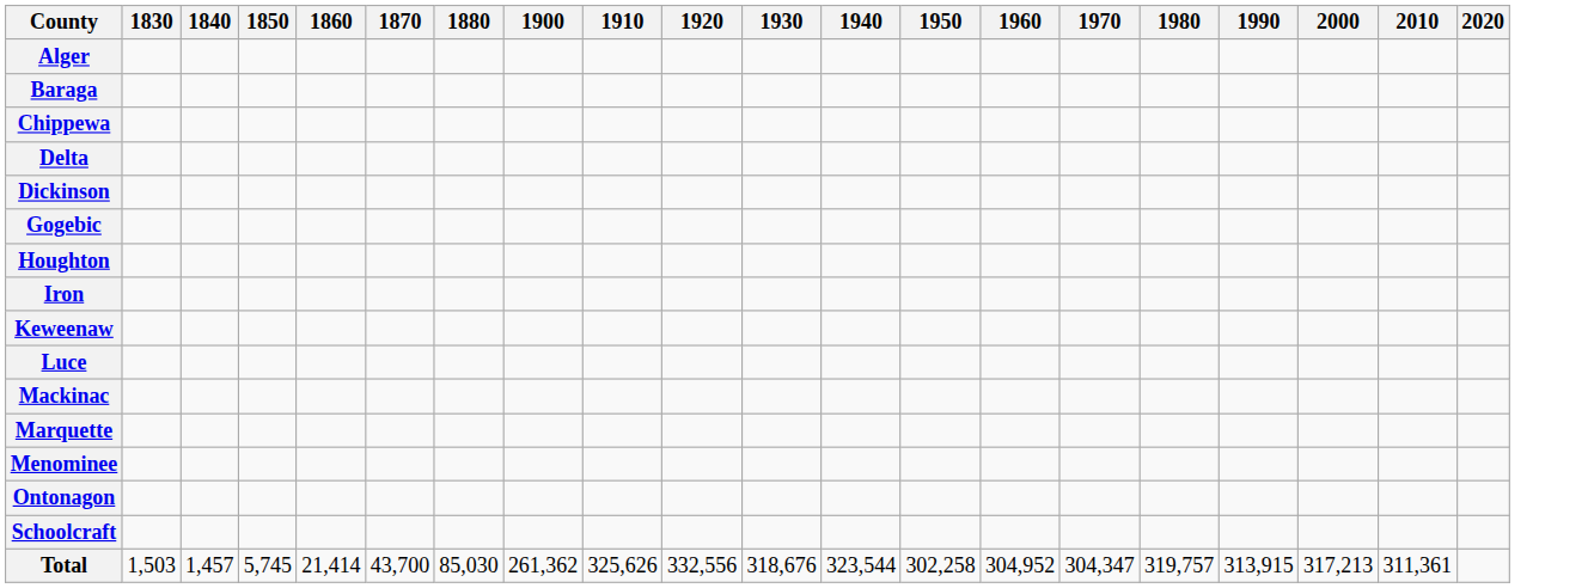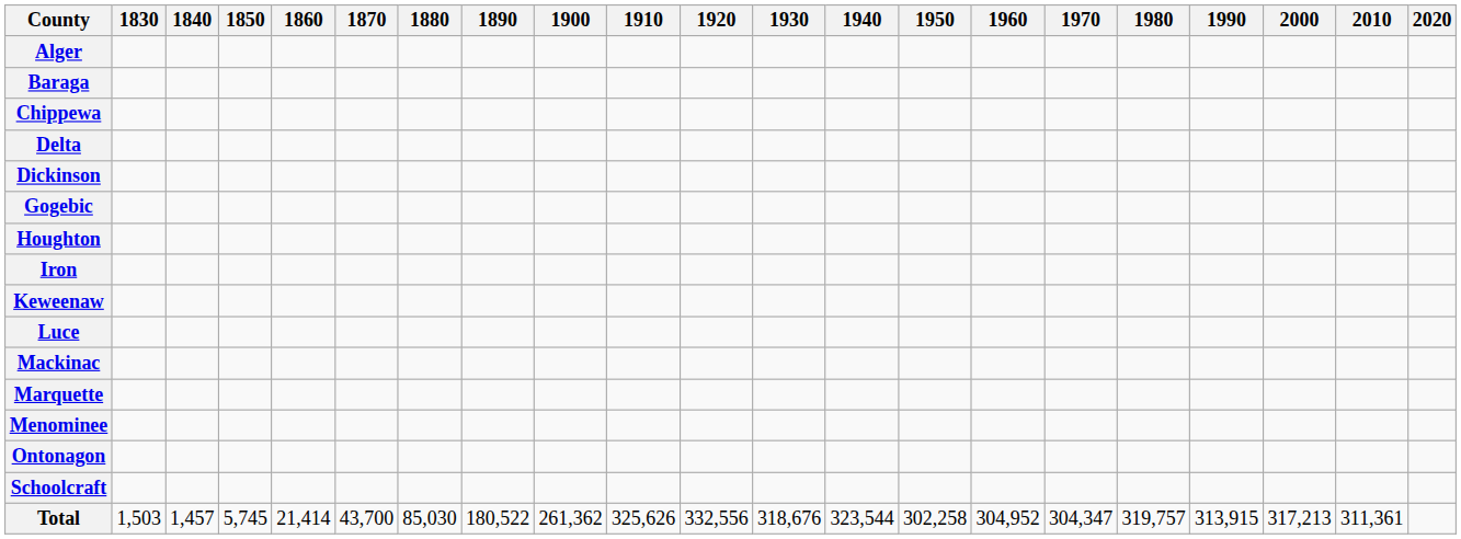 <table class="wikitable plainrowheaders sortable" style="text-align: right; white-space: nowrap;">
 <tr>
 <th scope="col">County</th>
 <th scope="col">1830</th>
 <th scope="col">1840</th>
 <th scope="col">1850</th>
 <th scope="col">1860</th>
 <th scope="col">1870</th>
 <th scope="col">1880</th>
+<th scope="col">1890</th>
 <th scope="col">1900</th>
 <th scope="col">1910</th>
 <th scope="col">1920</th>
 <th scope="col">1930</th>
 <th scope="col">1940</th>
 <th scope="col">1950</th>
 <th scope="col">1960</th>
 <th scope="col">1970</th>
 <th scope="col">1980</th>
 <th scope="col">1990</th>
 <th scope="col">2000</th>
 <th scope="col">2010</th>
 <th>2020</th>
 </tr>
 <tr>
 <th scope="row"><a href='#'>Alger</a></th>
+<td></td>
 <td></td>
 <td></td>
 <td></td>
 <td></td>
 <td></td>
 <td></td>
 <td></td>
 <td></td>
 <td></td>
 <td></td>
 <td></td>
 <td></td>
 <td></td>
 <td></td>
 <td></td>
 <td></td>
 <td></td>
 <td></td>
 <td></td>
 </tr>
 <tr>
 <th scope="row"><a href='#'>Baraga</a></th>
 <td></td>
 <td></td>
 <td></td>
 <td></td>
 <td></td>
 <td></td>
 <td></td>
 <td></td>
 <td></td>
 <td></td>
 <td></td>
 <td></td>
 <td></td>
 <td></td>
 <td></td>
 <td></td>
 <td></td>
 <td></td>
 <td></td>
+<td></td>
 </tr>
 <tr>
 <th scope="row"><a href='#'>Chippewa</a></th>
+<td></td>
 <td></td>
 <td></td>
 <td></td>
 <td></td>
 <td></td>
 <td></td>
 <td></td>
 <td></td>
 <td></td>
 <td></td>
 <td></td>
 <td></td>
 <td></td>
 <td></td>
 <td></td>
 <td></td>
 <td></td>
 <td></td>
 <td></td>
 </tr>
 <tr>
 <th scope="row"><a href='#'>Delta</a></th>
 <td></td>
 <td></td>
 <td></td>
 <td></td>
 <td></td>
 <td></td>
 <td></td>
 <td></td>
 <td></td>
 <td></td>
 <td></td>
 <td></td>
 <td></td>
 <td></td>
 <td></td>
 <td></td>
 <td></td>
 <td></td>
 <td></td>
+<td></td>
 </tr>
 <tr>
 <th scope="row"><a href='#'>Dickinson</a></th>
+<td></td>
 <td></td>
 <td></td>
 <td></td>
 <td></td>
 <td></td>
 <td></td>
 <td></td>
 <td></td>
 <td></td>
 <td></td>
 <td></td>
 <td></td>
 <td></td>
 <td></td>
 <td></td>
 <td></td>
 <td></td>
 <td></td>
 <td></td>
 </tr>
 <tr>
 <th scope="row"><a href='#'>Gogebic</a></th>
 <td></td>
 <td></td>
 <td></td>
 <td></td>
 <td></td>
 <td></td>
 <td></td>
 <td></td>
 <td></td>
 <td></td>
 <td></td>
 <td></td>
 <td></td>
 <td></td>
 <td></td>
 <td></td>
 <td></td>
 <td></td>
 <td></td>
+<td></td>
 </tr>
 <tr>
 <th scope="row"><a href='#'>Houghton</a></th>
+<td></td>
 <td></td>
 <td></td>
 <td></td>
 <td></td>
 <td></td>
 <td></td>
 <td></td>
 <td></td>
 <td></td>
 <td></td>
 <td></td>
 <td></td>
 <td></td>
 <td></td>
 <td></td>
 <td></td>
 <td></td>
 <td></td>
 <td></td>
 </tr>
 <tr>
 <th scope="row"><a href='#'>Iron</a></th>
 <td></td>
 <td></td>
 <td></td>
 <td></td>
 <td></td>
 <td></td>
 <td></td>
 <td></td>
 <td></td>
 <td></td>
 <td></td>
 <td></td>
 <td></td>
 <td></td>
 <td></td>
 <td></td>
 <td></td>
 <td></td>
 <td></td>
+<td></td>
 </tr>
 <tr>
 <th scope="row"><a href='#'>Keweenaw</a></th>
+<td></td>
 <td></td>
 <td></td>
 <td></td>
 <td></td>
 <td></td>
 <td></td>
 <td></td>
 <td></td>
 <td></td>
 <td></td>
 <td></td>
 <td></td>
 <td></td>
 <td></td>
 <td></td>
 <td></td>
 <td></td>
 <td></td>
 <td></td>
 </tr>
 <tr>
 <th scope="row"><a href='#'>Luce</a></th>
 <td></td>
 <td></td>
 <td></td>
 <td></td>
 <td></td>
 <td></td>
 <td></td>
 <td></td>
 <td></td>
 <td></td>
 <td></td>
 <td></td>
 <td></td>
 <td></td>
 <td></td>
 <td></td>
 <td></td>
 <td></td>
 <td></td>
+<td></td>
 </tr>
 <tr>
 <th scope="row"><a href='#'>Mackinac</a></th>
+<td></td>
 <td></td>
 <td></td>
 <td></td>
 <td></td>
 <td></td>
 <td></td>
 <td></td>
 <td></td>
 <td></td>
 <td></td>
 <td></td>
 <td></td>
 <td></td>
 <td></td>
 <td></td>
 <td></td>
 <td></td>
 <td></td>
 <td></td>
 </tr>
 <tr>
 <th scope="row"><a href='#'>Marquette</a></th>
 <td></td>
 <td></td>
 <td></td>
 <td></td>
 <td></td>
 <td></td>
 <td></td>
 <td></td>
 <td></td>
 <td></td>
 <td></td>
 <td></td>
 <td></td>
 <td></td>
 <td></td>
 <td></td>
 <td></td>
 <td></td>
 <td></td>
+<td></td>
 </tr>
 <tr>
 <th scope="row"><a href='#'>Menominee</a></th>
+<td></td>
 <td></td>
 <td></td>
 <td></td>
 <td></td>
 <td></td>
 <td></td>
 <td></td>
 <td></td>
 <td></td>
 <td></td>
 <td></td>
 <td></td>
 <td></td>
 <td></td>
 <td></td>
 <td></td>
 <td></td>
 <td></td>
 <td></td>
 </tr>
 <tr>
 <th scope="row"><a href='#'>Ontonagon</a></th>
 <td></td>
 <td></td>
 <td></td>
 <td></td>
 <td></td>
 <td></td>
 <td></td>
 <td></td>
 <td></td>
 <td></td>
 <td></td>
 <td></td>
 <td></td>
 <td></td>
 <td></td>
 <td></td>
 <td></td>
 <td></td>
 <td></td>
+<td></td>
 </tr>
 <tr>
 <th scope="row"><a href='#'>Schoolcraft</a></th>
+<td></td>
 <td></td>
 <td></td>
 <td></td>
 <td></td>
 <td></td>
 <td></td>
 <td></td>
 <td></td>
 <td></td>
 <td></td>
 <td></td>
 <td></td>
 <td></td>
 <td></td>
 <td></td>
 <td></td>
 <td></td>
 <td></td>
 <td></td>
 </tr>
 <tr class="sortbottom">
 <th scope="row">Total</th>
 <td>1,503</td>
 <td>1,457</td>
 <td>5,745</td>
 <td>21,414</td>
 <td>43,700</td>
 <td>85,030</td>
+<td>180,522</td>
 <td>261,362</td>
 <td>325,626</td>
 <td>332,556</td>
 <td>318,676</td>
 <td>323,544</td>
 <td>302,258</td>
 <td>304,952</td>
 <td>304,347</td>
 <td>319,757</td>
 <td>313,915</td>
 <td>317,213</td>
 <td>311,361</td>
 <td></td>
 </tr>
 </table>
